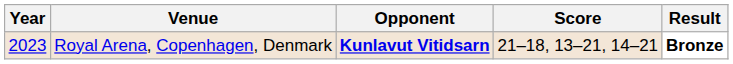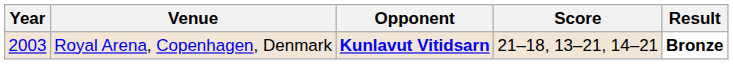 <table class="sortable wikitable" style="font-size: 90%;">
 <tr>
 <th>Year</th>
 <th>Venue</th>
 <th>Opponent</th>
 <th>Score</th>
 <th>Result</th>
 </tr>
 <tr style="background:#F3E6D7">
-<td align="center"><a href='#'>2023</a></td>
+<td align="center"><a href='#'>2003</a></td>
 <td align="left"><a href='#'>Royal Arena</a>, <a href='#'>Copenhagen</a>, Denmark</td>
 <td align="left"><strong> <a href='#'>Kunlavut Vitidsarn</a></strong></td>
 <td align="left">21–18, 13–21, 14–21</td>
 <td style="text-align:left; background:white"> <strong>Bronze</strong></td>
 </tr>
 </table>
